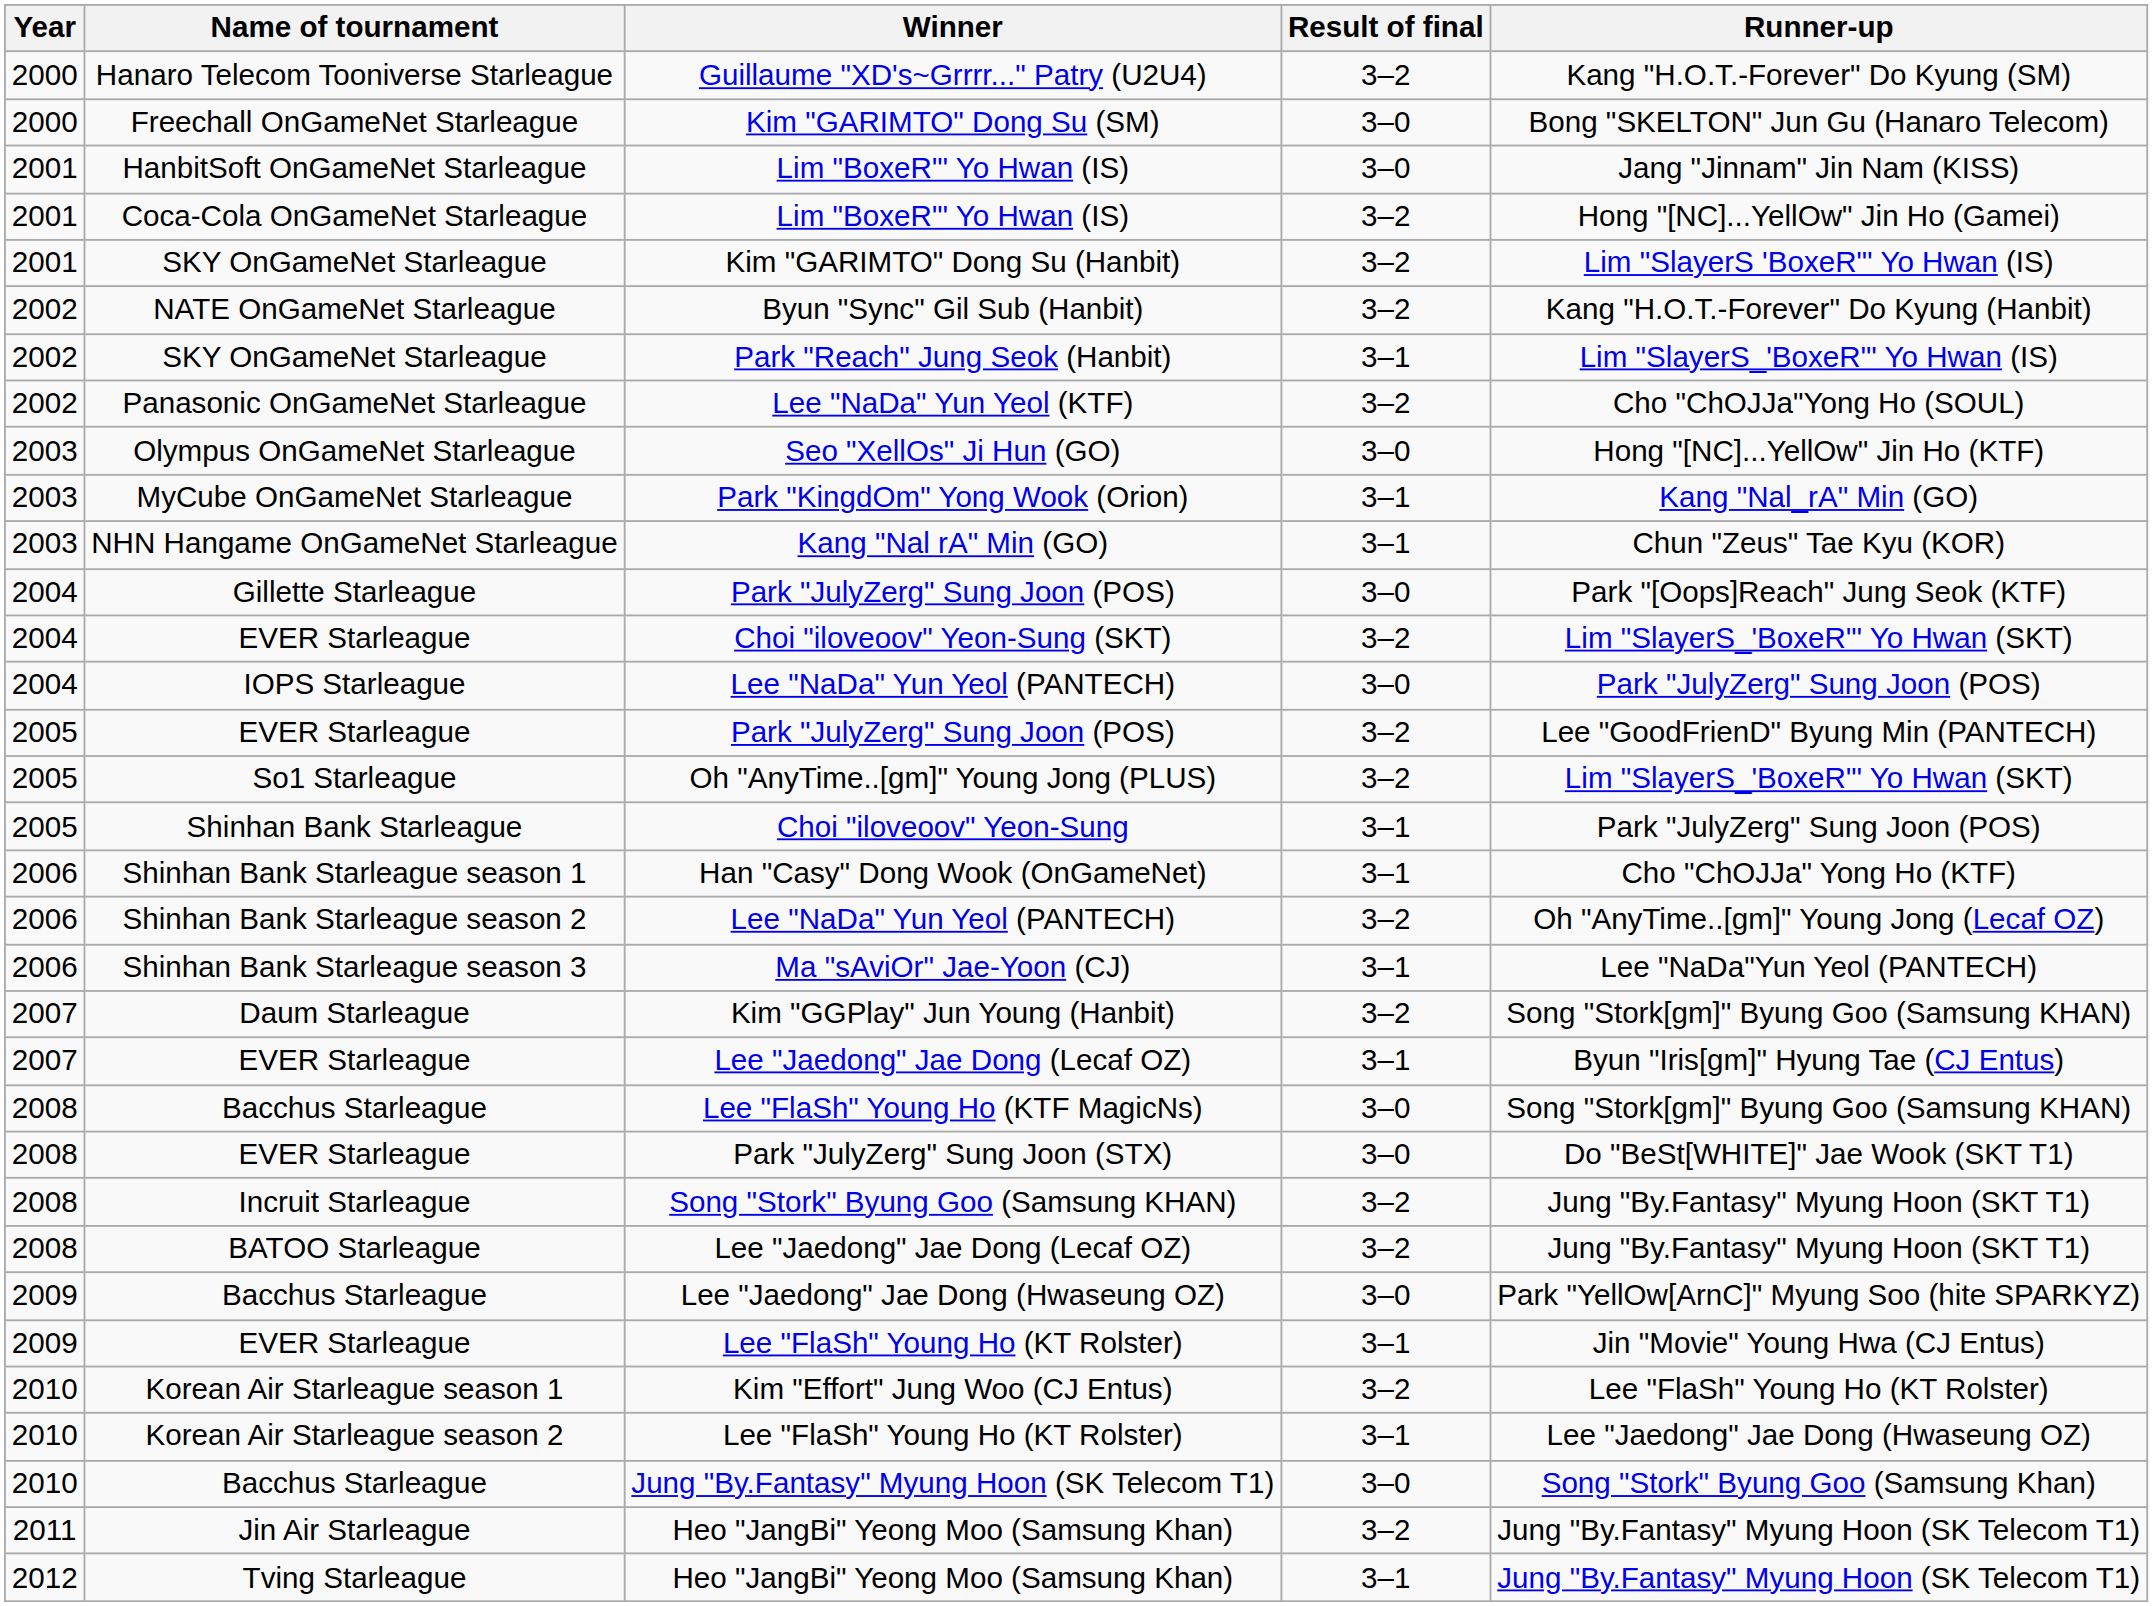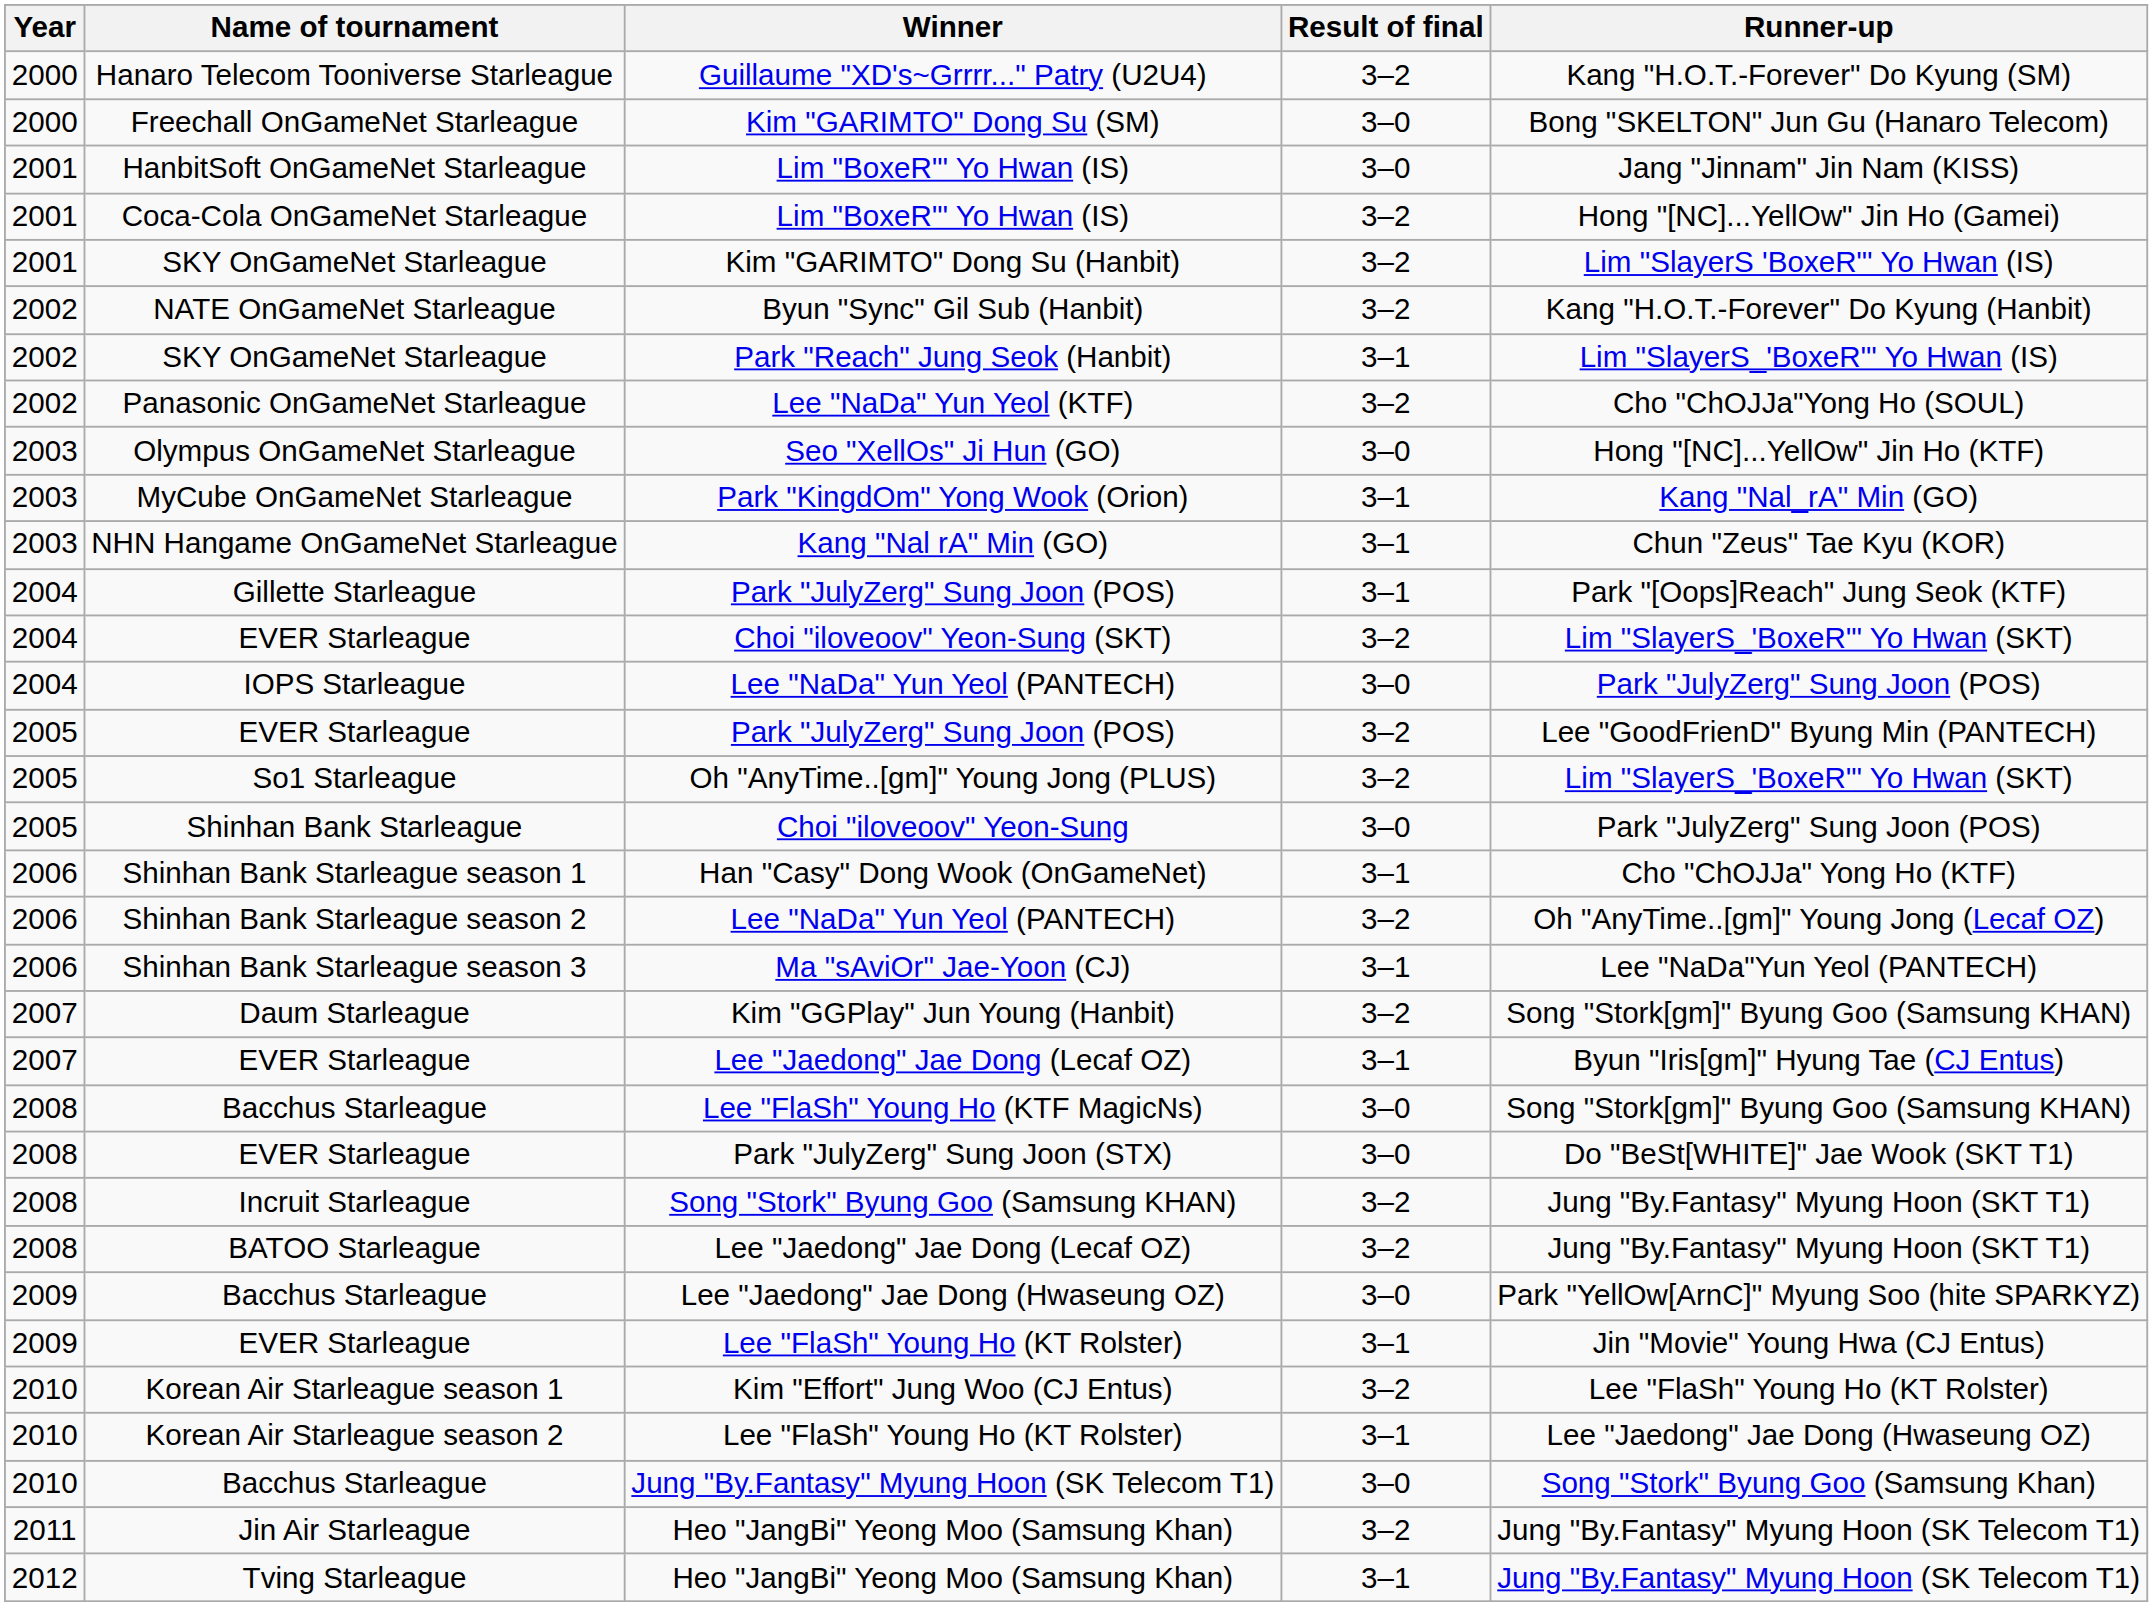 <table class="wikitable" style="text-align:center">
 <tr>
 <th>Year</th>
 <th>Name of tournament</th>
 <th>Winner</th>
 <th>Result of final</th>
 <th>Runner-up</th>
 </tr>
 <tr>
 <td>2000</td>
 <td>Hanaro Telecom Tooniverse Starleague</td>
 <td><a href='#'>Guillaume "XD's~Grrrr..." Patry</a> (U2U4)</td>
 <td>3–2</td>
 <td>Kang "H.O.T.-Forever" Do Kyung (SM)</td>
 </tr>
 <tr>
 <td>2000</td>
 <td>Freechall OnGameNet Starleague</td>
 <td><a href='#'>Kim "GARIMTO" Dong Su</a> (SM)</td>
 <td>3–0</td>
 <td>Bong "SKELTON" Jun Gu (Hanaro Telecom)</td>
 </tr>
 <tr>
 <td>2001</td>
 <td>HanbitSoft OnGameNet Starleague</td>
 <td><a href='#'>Lim "BoxeR"' Yo Hwan</a> (IS)</td>
 <td>3–0</td>
 <td>Jang "Jinnam" Jin Nam (KISS)</td>
 </tr>
 <tr>
 <td>2001</td>
 <td>Coca-Cola OnGameNet Starleague</td>
 <td><a href='#'>Lim "BoxeR"' Yo Hwan</a> (IS)</td>
 <td>3–2</td>
 <td>Hong "[NC]...YellOw" Jin Ho (Gamei)</td>
 </tr>
 <tr>
 <td>2001</td>
 <td>SKY OnGameNet Starleague</td>
 <td>Kim "GARIMTO" Dong Su (Hanbit)</td>
 <td>3–2</td>
 <td><a href='#'>Lim "SlayerS 'BoxeR"' Yo Hwan</a> (IS)</td>
 </tr>
 <tr>
 <td>2002</td>
 <td>NATE OnGameNet Starleague</td>
 <td>Byun "Sync" Gil Sub (Hanbit)</td>
 <td>3–2</td>
 <td>Kang "H.O.T.-Forever" Do Kyung (Hanbit)</td>
 </tr>
 <tr>
 <td>2002</td>
 <td>SKY OnGameNet Starleague</td>
 <td><a href='#'>Park "Reach" Jung Seok</a> (Hanbit)</td>
 <td>3–1</td>
 <td><a href='#'>Lim "SlayerS_'BoxeR"' Yo Hwan</a> (IS)</td>
 </tr>
 <tr>
 <td>2002</td>
 <td>Panasonic OnGameNet Starleague</td>
 <td><a href='#'>Lee "NaDa" Yun Yeol</a> (KTF)</td>
 <td>3–2</td>
 <td>Cho "ChOJJa"Yong Ho (SOUL)</td>
 </tr>
 <tr>
 <td>2003</td>
 <td>Olympus OnGameNet Starleague</td>
 <td><a href='#'>Seo "XellOs" Ji Hun</a> (GO)</td>
 <td>3–0</td>
 <td>Hong "[NC]...YellOw" Jin Ho (KTF)</td>
 </tr>
 <tr>
 <td>2003</td>
 <td>MyCube OnGameNet Starleague</td>
 <td><a href='#'>Park "KingdOm" Yong Wook</a> (Orion)</td>
 <td>3–1</td>
 <td><a href='#'>Kang "Nal_rA" Min</a> (GO)</td>
 </tr>
 <tr>
 <td>2003</td>
 <td>NHN Hangame OnGameNet Starleague</td>
 <td><a href='#'>Kang "Nal rA" Min</a> (GO)</td>
 <td>3–1</td>
 <td>Chun "Zeus" Tae Kyu (KOR)</td>
 </tr>
 <tr>
 <td>2004</td>
 <td>Gillette Starleague</td>
 <td><a href='#'>Park "JulyZerg" Sung Joon</a> (POS)</td>
-<td>3–0</td>
+<td>3–1</td>
 <td>Park "[Oops]Reach" Jung Seok (KTF)</td>
 </tr>
 <tr>
 <td>2004</td>
 <td>EVER Starleague</td>
 <td><a href='#'>Choi "iloveoov" Yeon-Sung</a> (SKT)</td>
 <td>3–2</td>
 <td><a href='#'>Lim "SlayerS_'BoxeR"' Yo Hwan</a> (SKT)</td>
 </tr>
 <tr>
 <td>2004</td>
 <td>IOPS Starleague</td>
 <td><a href='#'>Lee "NaDa" Yun Yeol</a> (PANTECH)</td>
 <td>3–0</td>
 <td><a href='#'>Park "JulyZerg" Sung Joon</a> (POS)</td>
 </tr>
 <tr>
 <td>2005</td>
 <td>EVER Starleague</td>
 <td><a href='#'>Park "JulyZerg" Sung Joon</a> (POS)</td>
 <td>3–2</td>
 <td>Lee "GoodFrienD" Byung Min (PANTECH)</td>
 </tr>
 <tr>
 <td>2005</td>
 <td>So1 Starleague</td>
 <td>Oh "AnyTime..[gm]" Young Jong (PLUS)</td>
 <td>3–2</td>
 <td><a href='#'>Lim "SlayerS_'BoxeR"' Yo Hwan</a> (SKT)</td>
 </tr>
 <tr>
 <td>2005</td>
 <td>Shinhan Bank Starleague</td>
 <td><a href='#'>Choi "iloveoov" Yeon-Sung</a></td>
-<td>3–1</td>
+<td>3–0</td>
 <td>Park "JulyZerg" Sung Joon (POS)</td>
 </tr>
 <tr>
 <td>2006</td>
 <td>Shinhan Bank Starleague season 1</td>
 <td>Han "Casy" Dong Wook (OnGameNet)</td>
 <td>3–1</td>
 <td>Cho "ChOJJa" Yong Ho (KTF)</td>
 </tr>
 <tr>
 <td>2006</td>
 <td>Shinhan Bank Starleague season 2</td>
 <td><a href='#'>Lee "NaDa" Yun Yeol</a> (PANTECH)</td>
 <td>3–2</td>
 <td>Oh "AnyTime..[gm]" Young Jong (<a href='#'>Lecaf OZ</a>)</td>
 </tr>
 <tr>
 <td>2006</td>
 <td>Shinhan Bank Starleague season 3</td>
 <td><a href='#'>Ma "sAviOr" Jae-Yoon</a> (CJ)</td>
 <td>3–1</td>
 <td>Lee "NaDa"Yun Yeol (PANTECH)</td>
 </tr>
 <tr>
 <td>2007</td>
 <td>Daum Starleague</td>
 <td>Kim "GGPlay" Jun Young (Hanbit)</td>
 <td>3–2</td>
 <td>Song "Stork[gm]" Byung Goo (Samsung KHAN)</td>
 </tr>
 <tr>
 <td>2007</td>
 <td>EVER Starleague</td>
 <td><a href='#'>Lee "Jaedong" Jae Dong</a> (Lecaf OZ)</td>
 <td>3–1</td>
 <td>Byun "Iris[gm]" Hyung Tae (<a href='#'>CJ Entus</a>)</td>
 </tr>
 <tr>
 <td>2008</td>
 <td>Bacchus Starleague</td>
 <td><a href='#'>Lee "FlaSh" Young Ho</a> (KTF MagicNs)</td>
 <td>3–0</td>
 <td>Song "Stork[gm]" Byung Goo (Samsung KHAN)</td>
 </tr>
 <tr>
 <td>2008</td>
 <td>EVER Starleague</td>
 <td>Park "JulyZerg" Sung Joon (STX)</td>
 <td>3–0</td>
 <td>Do "BeSt[WHITE]" Jae Wook (SKT T1)</td>
 </tr>
 <tr>
 <td>2008</td>
 <td>Incruit Starleague</td>
 <td><a href='#'>Song "Stork" Byung Goo</a> (Samsung KHAN)</td>
 <td>3–2</td>
 <td>Jung "By.Fantasy" Myung Hoon (SKT T1)</td>
 </tr>
 <tr>
 <td>2008</td>
 <td>BATOO Starleague</td>
 <td>Lee "Jaedong" Jae Dong (Lecaf OZ)</td>
 <td>3–2</td>
 <td>Jung "By.Fantasy" Myung Hoon (SKT T1)</td>
 </tr>
 <tr>
 <td>2009</td>
 <td>Bacchus Starleague</td>
 <td>Lee "Jaedong" Jae Dong (Hwaseung OZ)</td>
 <td>3–0</td>
 <td>Park "YellOw[ArnC]" Myung Soo (hite SPARKYZ)</td>
 </tr>
 <tr>
 <td>2009</td>
 <td>EVER Starleague</td>
 <td><a href='#'>Lee "FlaSh" Young Ho</a> (KT Rolster)</td>
 <td>3–1</td>
 <td>Jin "Movie" Young Hwa (CJ Entus)</td>
 </tr>
 <tr>
 <td>2010</td>
 <td>Korean Air Starleague season 1</td>
 <td>Kim "Effort" Jung Woo (CJ Entus)</td>
 <td>3–2</td>
 <td>Lee "FlaSh" Young Ho (KT Rolster)</td>
 </tr>
 <tr>
 <td>2010</td>
 <td>Korean Air Starleague season 2</td>
 <td>Lee "FlaSh" Young Ho (KT Rolster)</td>
 <td>3–1</td>
 <td>Lee "Jaedong" Jae Dong (Hwaseung OZ)</td>
 </tr>
 <tr>
 <td>2010</td>
 <td>Bacchus Starleague</td>
 <td><a href='#'>Jung "By.Fantasy" Myung Hoon</a> (SK Telecom T1)</td>
 <td>3–0</td>
 <td><a href='#'>Song "Stork" Byung Goo</a> (Samsung Khan)</td>
 </tr>
 <tr>
 <td>2011</td>
 <td>Jin Air Starleague</td>
 <td>Heo "JangBi" Yeong Moo (Samsung Khan)</td>
 <td>3–2</td>
 <td>Jung "By.Fantasy" Myung Hoon (SK Telecom T1)</td>
 </tr>
 <tr>
 <td>2012</td>
 <td>Tving Starleague</td>
 <td>Heo "JangBi" Yeong Moo (Samsung Khan)</td>
 <td>3–1</td>
 <td><a href='#'>Jung "By.Fantasy" Myung Hoon</a> (SK Telecom T1)</td>
 </tr>
 <tr>
 </tr>
 </table>
